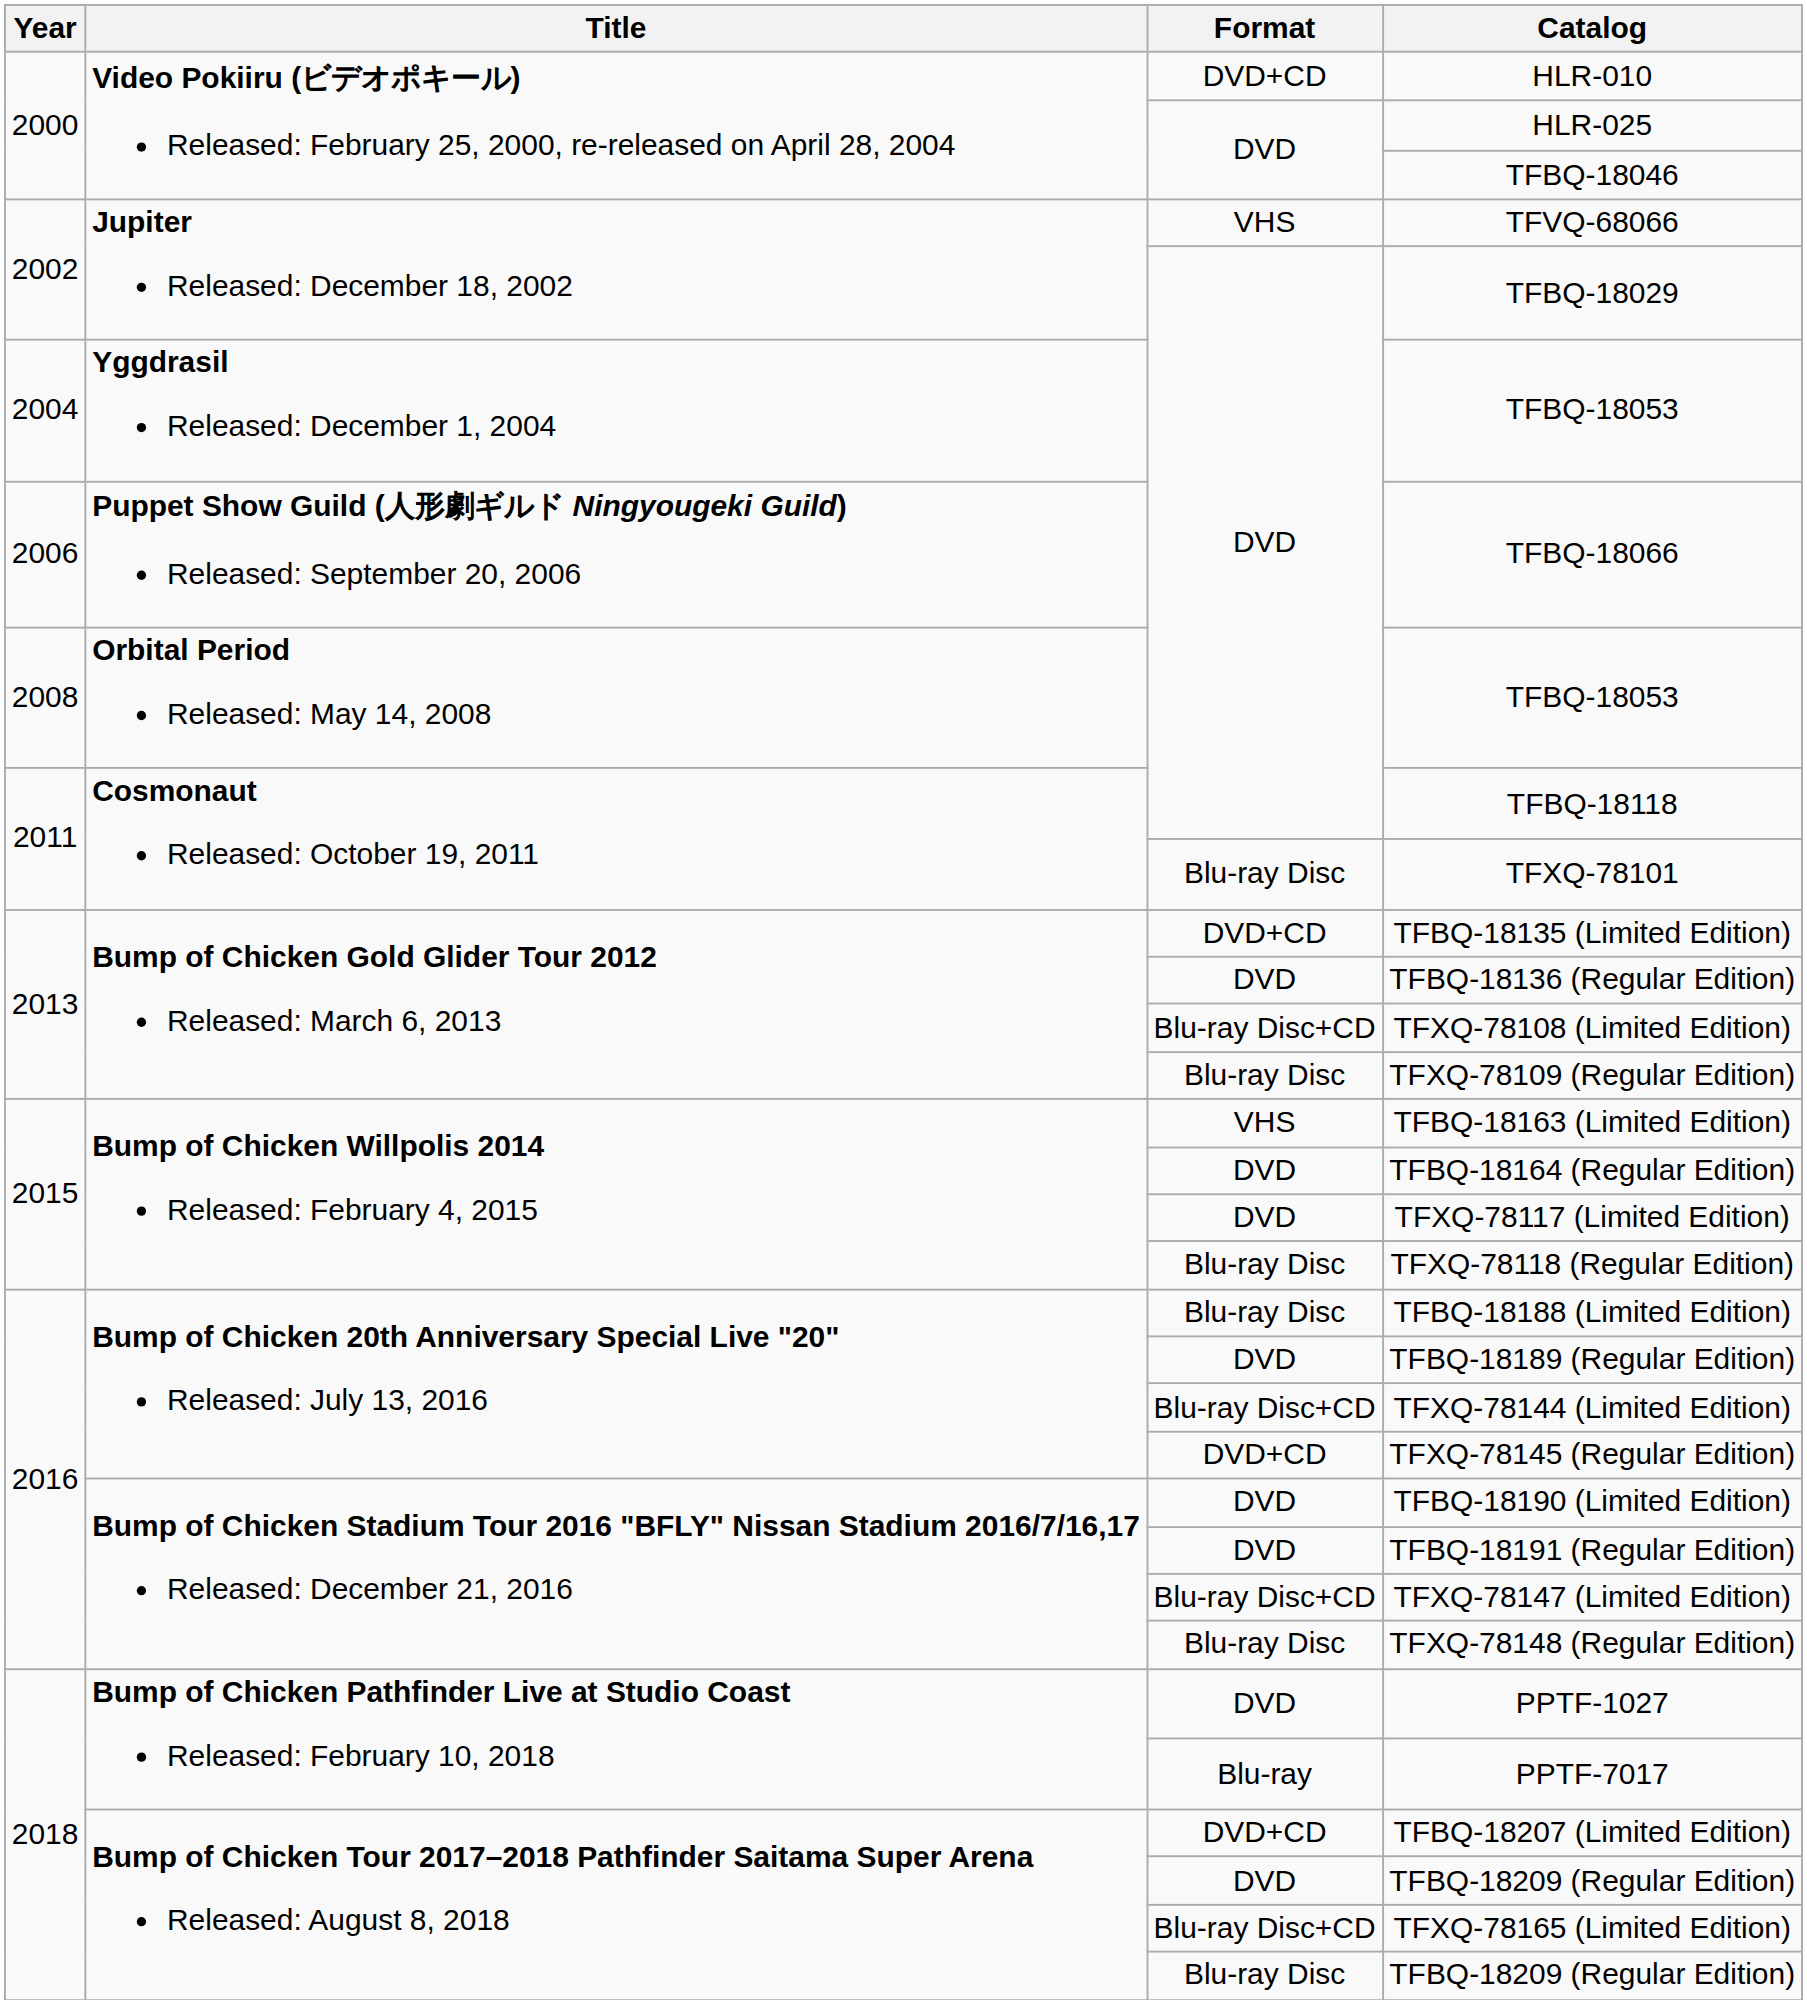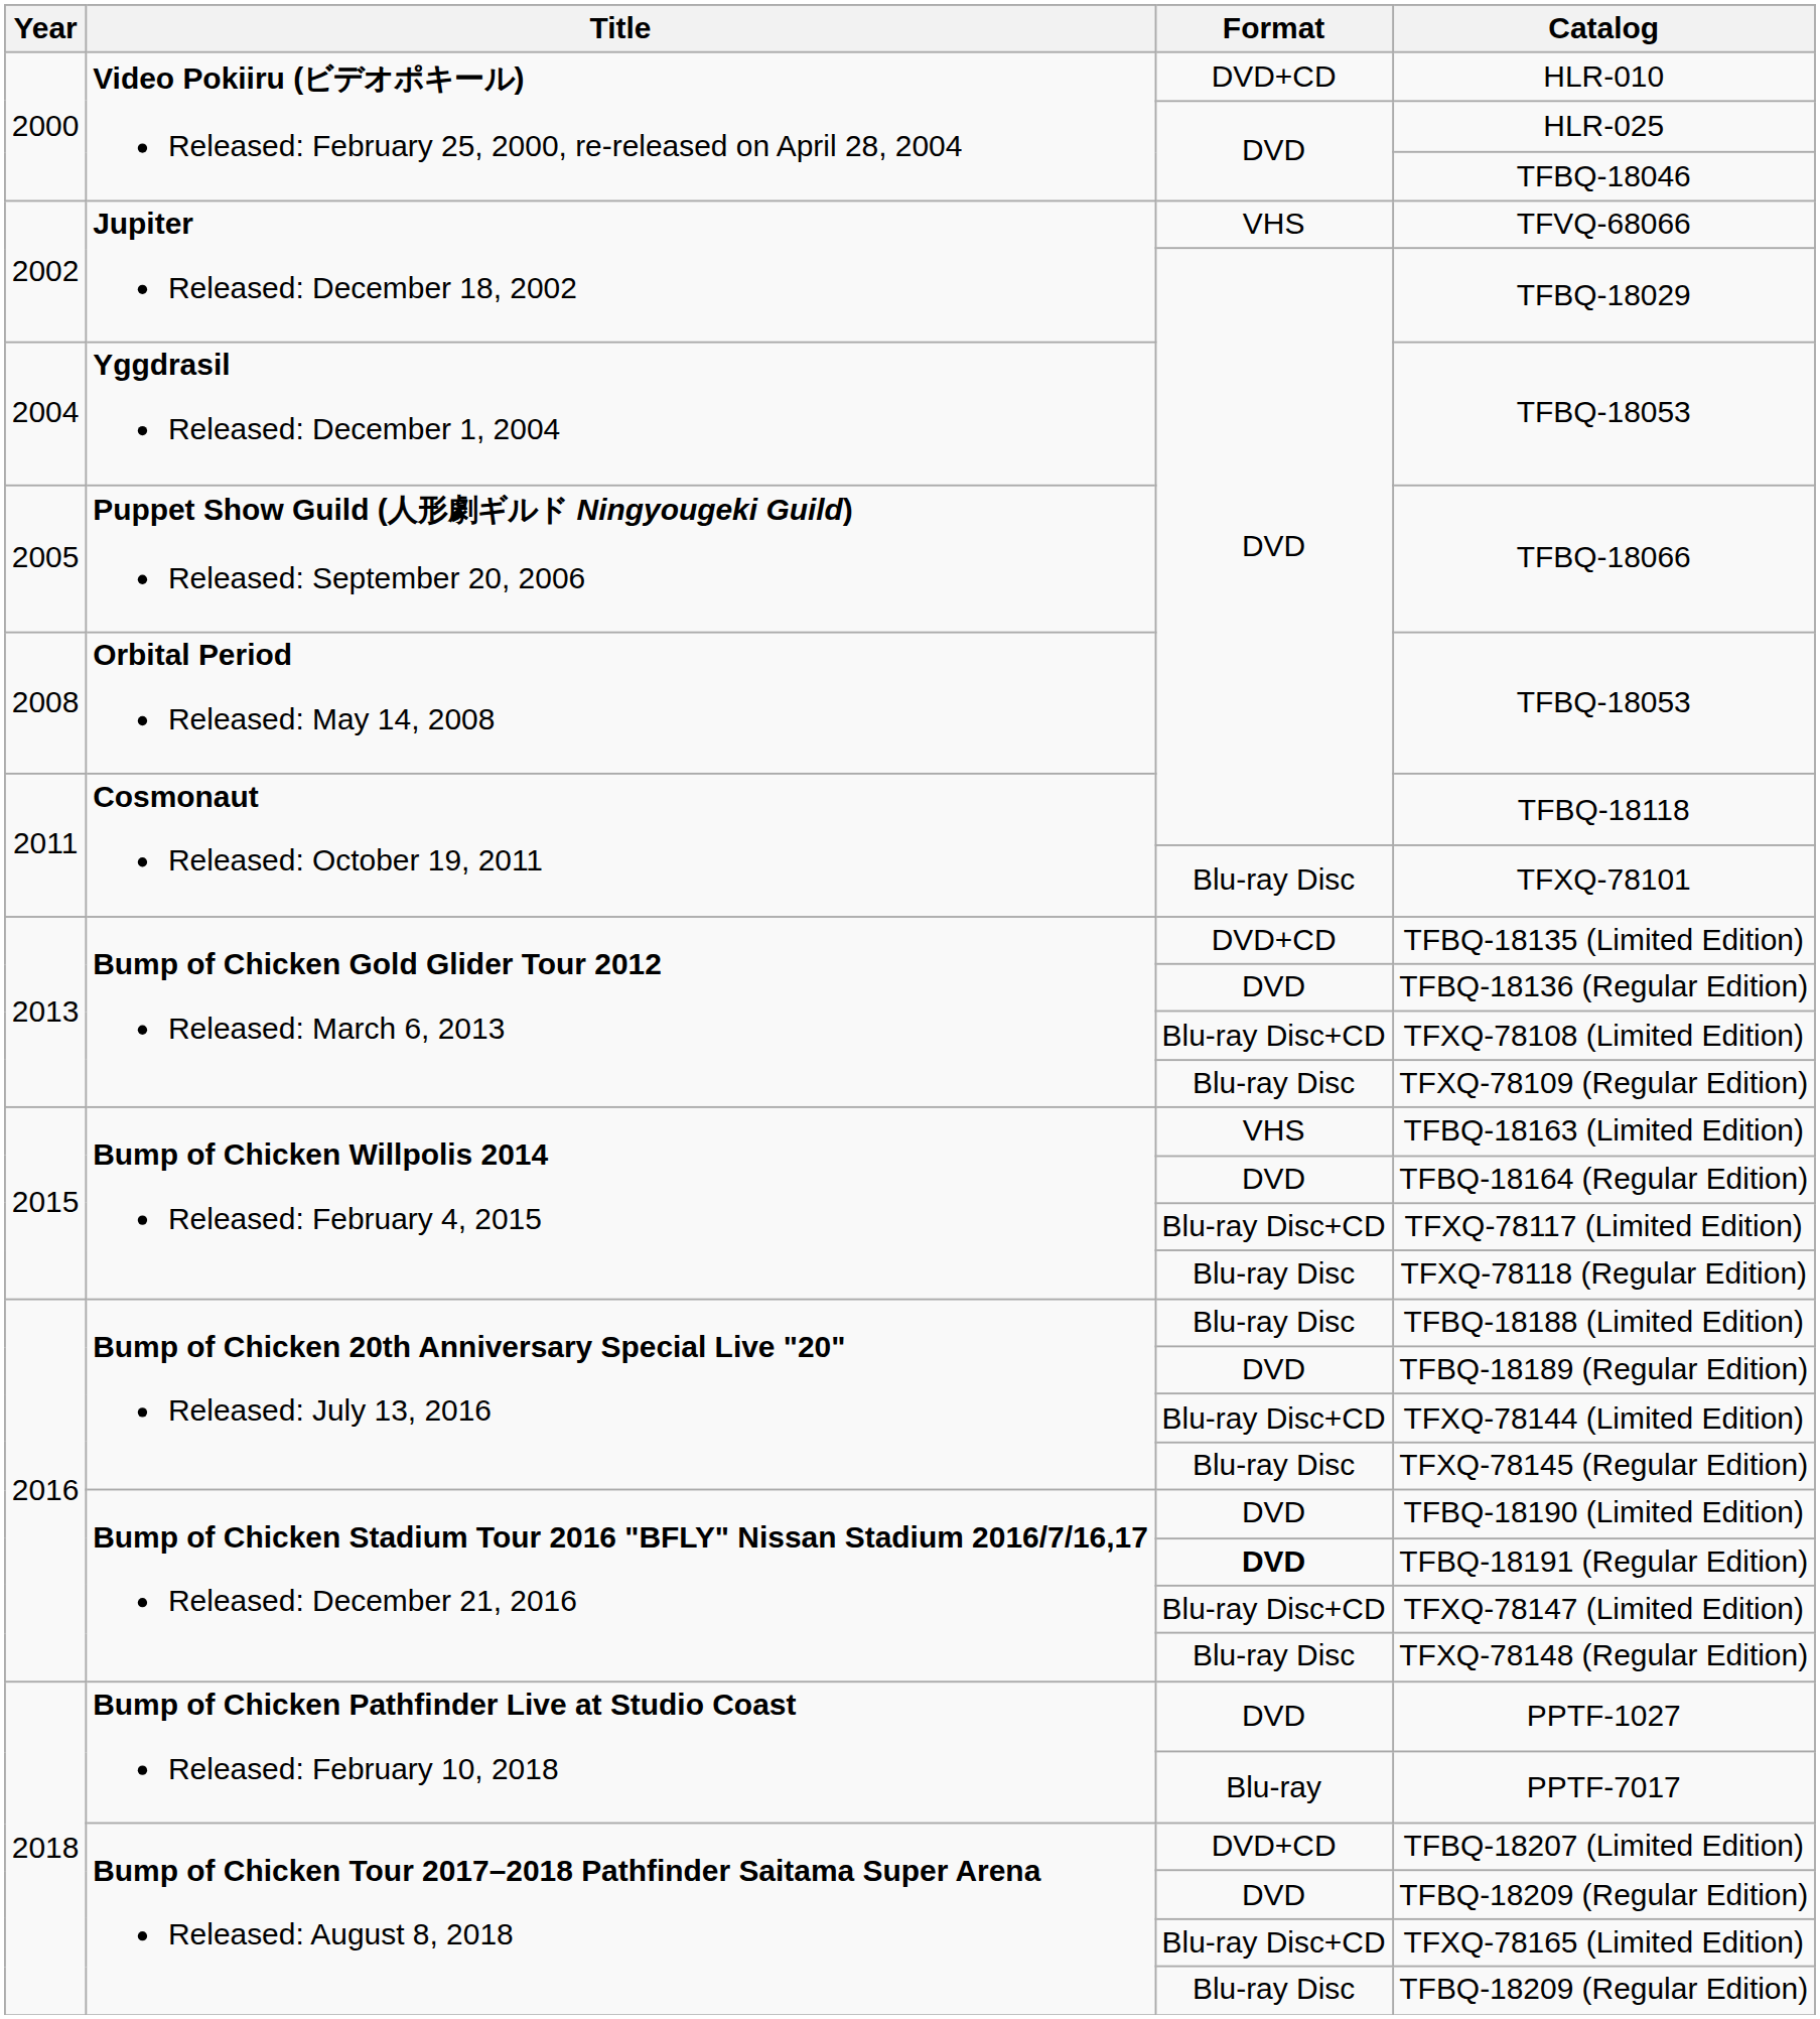 <table class="wikitable" style="text-align:center;">
 <tr>
 <th>Year</th>
 <th>Title</th>
 <th>Format</th>
 <th><strong>Catalog</strong></th>
 </tr>
 <tr>
 <td rowspan="3">2000<br></td>
 <td rowspan="3" align="left"><strong>Video Pokiiru (ビデオポキール)</strong><br><ul><li>Released: February 25, 2000, re-released on April 28, 2004</li></ul></td>
 <td>DVD+CD</td>
 <td>HLR-010</td>
 </tr>
 <tr>
 <td rowspan="2">DVD</td>
 <td>HLR-025</td>
 </tr>
 <tr>
 <td>TFBQ-18046</td>
 </tr>
 <tr>
 <td rowspan="2">2002</td>
 <td rowspan="2" align="left"><strong>Jupiter</strong><br><ul><li>Released: December 18, 2002</li></ul></td>
 <td>VHS</td>
 <td>TFVQ-68066</td>
 </tr>
 <tr>
 <td rowspan="5">DVD</td>
 <td>TFBQ-18029</td>
 </tr>
 <tr>
 <td>2004</td>
 <td align="left"><strong>Yggdrasil</strong><br><ul><li>Released: December 1, 2004</li></ul></td>
 <td>TFBQ-18053</td>
 </tr>
 <tr>
-<td>2006</td>
+<td>2005</td>
 <td align="left"><strong>Puppet Show Guild (人形劇ギルド <em>Ningyougeki Guild</em>)</strong><br><ul><li>Released: September 20, 2006</li></ul></td>
 <td>TFBQ-18066</td>
 </tr>
 <tr>
 <td>2008</td>
 <td align="left"><strong>Orbital Period</strong><br><ul><li>Released: May 14, 2008</li></ul></td>
 <td>TFBQ-18053</td>
 </tr>
 <tr>
 <td rowspan="2">2011</td>
 <td rowspan="2" align="left"><strong>Cosmonaut</strong><br><ul><li>Released: October 19, 2011</li></ul></td>
 <td>TFBQ-18118</td>
 </tr>
 <tr>
 <td>Blu-ray Disc</td>
 <td>TFXQ-78101</td>
 </tr>
 <tr>
 <td rowspan="4">2013</td>
 <td rowspan="4" align="left"><strong>Bump of Chicken Gold Glider Tour 2012</strong><br><ul><li>Released: March 6, 2013</li></ul></td>
 <td>DVD+CD</td>
 <td>TFBQ-18135 (Limited Edition)</td>
 </tr>
 <tr>
 <td>DVD</td>
 <td>TFBQ-18136 (Regular Edition)</td>
 </tr>
 <tr>
 <td>Blu-ray Disc+CD</td>
 <td>TFXQ-78108 (Limited Edition)</td>
 </tr>
 <tr>
 <td>Blu-ray Disc</td>
 <td>TFXQ-78109 (Regular Edition)</td>
 </tr>
 <tr>
 <td rowspan="4">2015</td>
 <td rowspan="4" align="left"><strong>Bump of Chicken Willpolis 2014</strong><br><ul><li>Released: February 4, 2015</li></ul></td>
 <td>VHS</td>
 <td>TFBQ-18163 (Limited Edition)</td>
 </tr>
 <tr>
 <td>DVD</td>
 <td>TFBQ-18164 (Regular Edition)</td>
 </tr>
 <tr>
-<td>DVD</td>
+<td>Blu-ray Disc+CD</td>
 <td>TFXQ-78117 (Limited Edition)</td>
 </tr>
 <tr>
 <td>Blu-ray Disc</td>
 <td>TFXQ-78118 (Regular Edition)</td>
 </tr>
 <tr>
 <td rowspan="8">2016</td>
 <td rowspan="4" align="left"><strong>Bump of Chicken 20th Anniversary Special Live "20"</strong><br><ul><li>Released: July 13, 2016</li></ul></td>
 <td>Blu-ray Disc</td>
 <td>TFBQ-18188 (Limited Edition)</td>
 </tr>
 <tr>
 <td>DVD</td>
 <td>TFBQ-18189 (Regular Edition)</td>
 </tr>
 <tr>
 <td>Blu-ray Disc+CD</td>
 <td>TFXQ-78144 (Limited Edition)</td>
 </tr>
 <tr>
-<td>DVD+CD</td>
+<td>Blu-ray Disc</td>
 <td>TFXQ-78145 (Regular Edition)</td>
 </tr>
 <tr>
 <td rowspan="4" align="left"><strong>Bump of Chicken Stadium Tour 2016 "BFLY" Nissan Stadium 2016/7/16,17</strong><br><ul><li>Released: December 21, 2016</li></ul></td>
 <td>DVD</td>
 <td>TFBQ-18190 (Limited Edition)</td>
 </tr>
 <tr>
-<td>DVD</td>
+<td><strong>DVD</strong></td>
 <td>TFBQ-18191 (Regular Edition)</td>
 </tr>
 <tr>
 <td>Blu-ray Disc+CD</td>
 <td>TFXQ-78147 (Limited Edition)</td>
 </tr>
 <tr>
 <td>Blu-ray Disc</td>
 <td>TFXQ-78148 (Regular Edition)</td>
 </tr>
 <tr>
 <td rowspan="6">2018<br></td>
 <td rowspan="2"  align="left"><strong>Bump of Chicken Pathfinder Live at Studio Coast</strong><br><ul><li>Released: February 10, 2018</li></ul></td>
 <td>DVD</td>
 <td>PPTF-1027</td>
 </tr>
 <tr>
 <td>Blu-ray</td>
 <td>PPTF-7017</td>
 </tr>
 <tr>
 <td rowspan="4" align="left"><strong>Bump of Chicken Tour 2017–2018 Pathfinder Saitama Super Arena</strong><br><ul><li>Released: August 8, 2018</li></ul></td>
 <td>DVD+CD</td>
 <td>TFBQ-18207 (Limited Edition)</td>
 </tr>
 <tr>
 <td>DVD</td>
 <td>TFBQ-18209 (Regular Edition)</td>
 </tr>
 <tr>
 <td>Blu-ray Disc+CD</td>
 <td>TFXQ-78165 (Limited Edition)</td>
 </tr>
 <tr>
 <td>Blu-ray Disc</td>
 <td>TFBQ-18209 (Regular Edition)</td>
 </tr>
 </table>
